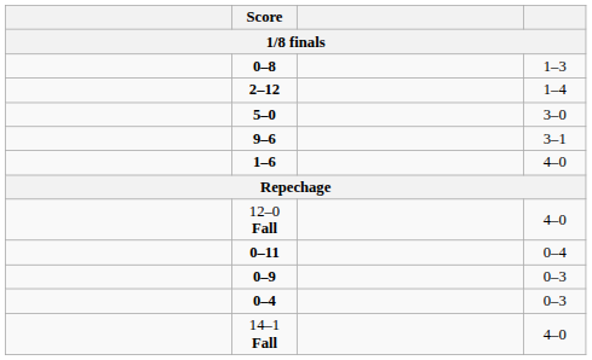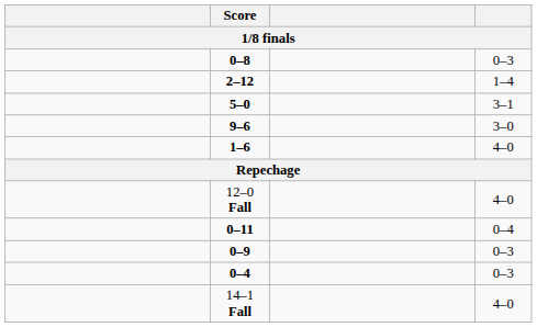 <table class="wikitable" style="text-align: left; ">
 <tr>
 <th align="right" width="270"></th>
 <th width="65">Score</th>
 <th align="left" width="270"></th>
 <th width="65"></th>
 </tr>
 <tr>
 <th colspan=4>1/8 finals</th>
 </tr>
 <tr>
 <td></td>
 <td align="center"><strong>0–8</strong></td>
 <td><strong></strong></td>
-<td align=center>1–3 <strong></strong></td>
+<td align=center>0–3 <strong></strong></td>
 </tr>
 <tr>
 <td></td>
 <td align="center"><strong>2–12</strong></td>
 <td><strong></strong></td>
 <td align=center>1–4 <strong></strong></td>
 </tr>
 <tr>
 <td><strong></strong></td>
 <td align="center"><strong>5–0</strong></td>
 <td></td>
-<td align=center>3–0 <strong></strong></td>
+<td align=center>3–1 <strong></strong></td>
 </tr>
 <tr>
 <td><strong></strong></td>
 <td align="center"><strong>9–6</strong></td>
 <td></td>
-<td align=center>3–1 <strong></strong></td>
+<td align=center>3–0 <strong></strong></td>
 </tr>
 <tr>
 <td></td>
 <td align="center"><strong>1–6</strong></td>
 <td><strong></strong></td>
 <td align=center>4–0 <strong></strong></td>
 </tr>
 <tr>
 <th colspan=4>Repechage</th>
 </tr>
 <tr>
 <td><strong></strong></td>
 <td align="center">12–0 <strong>Fall</strong></td>
 <td></td>
 <td align=center>4–0 <strong></strong></td>
 </tr>
 <tr>
 <td></td>
 <td align="center"><strong>0–11</strong></td>
 <td><strong></strong></td>
 <td align=center>0–4 <strong></strong></td>
 </tr>
 <tr>
 <td></td>
 <td align="center"><strong>0–9</strong></td>
 <td><strong></strong></td>
 <td align=center>0–3 <strong></strong></td>
 </tr>
 <tr>
 <td></td>
 <td align="center"><strong>0–4</strong></td>
 <td><strong></strong></td>
 <td align=center>0–3 <strong></strong></td>
 </tr>
 <tr>
 <td><strong></strong></td>
 <td align="center">14–1 <strong>Fall</strong></td>
 <td></td>
 <td align=center>4–0 <strong></strong></td>
 </tr>
 </table>
